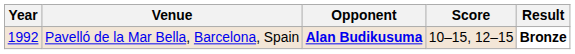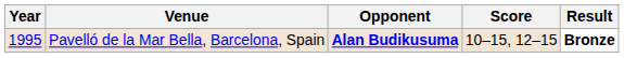 <table class="sortable wikitable" style="font-size: 90%;">
 <tr>
 <th>Year</th>
 <th>Venue</th>
 <th>Opponent</th>
 <th>Score</th>
 <th>Result</th>
 </tr>
 <tr style="background:#F3E6D7">
-<td align="center"><a href='#'>1992</a></td>
+<td align="center"><a href='#'>1995</a></td>
 <td align="left"><a href='#'>Pavelló de la Mar Bella</a>, <a href='#'>Barcelona</a>, Spain</td>
 <td align="left"><strong> <a href='#'>Alan Budikusuma</a></strong></td>
 <td align="left">10–15, 12–15</td>
 <td style="text-align:left; background:white"> <strong>Bronze</strong></td>
 </tr>
 </table>
